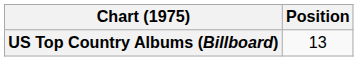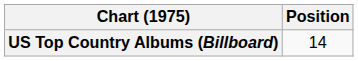 <table class="wikitable plainrowheaders" style="text-align:center">
 <tr>
 <th scope="col">Chart (1975)</th>
 <th scope="col">Position</th>
 </tr>
 <tr>
 <th scope="row">US Top Country Albums (<em>Billboard</em>)</th>
-<td>13</td>
+<td>14</td>
 </tr>
 </table>
